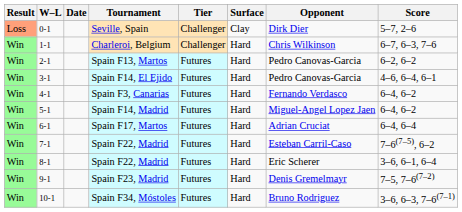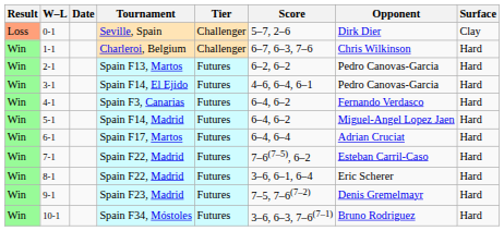 <table class="sortable wikitable">
 <tr>
 <th>Result</th>
 <th class="unsortable">W–L</th>
 <th>Date</th>
 <th>Tournament</th>
 <th>Tier</th>
+<th class="unsortable">Score</th>
+<th>Opponent</th>
 <th>Surface</th>
-<th>Opponent</th>
-<th class="unsortable">Score</th>
 </tr>
 <tr>
 <td style="background:#ffa07a;">Loss</td>
 <td><small>0-1</small></td>
 <td></td>
 <td style="background:moccasin;"><a href='#'>Seville</a>, Spain</td>
 <td style="background:moccasin;">Challenger</td>
+<td>5–7, 2–6</td>
+<td> <a href='#'>Dirk Dier</a></td>
 <td>Clay</td>
-<td> <a href='#'>Dirk Dier</a></td>
-<td>5–7, 2–6</td>
 </tr>
 <tr>
 <td style="background:#98fb98;">Win</td>
 <td><small>1-1</small></td>
 <td></td>
 <td style="background:moccasin;"><a href='#'>Charleroi</a>, Belgium</td>
 <td style="background:moccasin;">Challenger</td>
+<td>6–7, 6–3, 7–6</td>
+<td> <a href='#'>Chris Wilkinson</a></td>
 <td>Hard</td>
-<td> <a href='#'>Chris Wilkinson</a></td>
-<td>6–7, 6–3, 7–6</td>
 </tr>
 <tr>
 <td style="background:#98fb98;">Win</td>
 <td><small>2-1</small></td>
 <td></td>
 <td style="background:#cffcff;">Spain F13, <a href='#'>Martos</a></td>
 <td style="background:#cffcff;">Futures</td>
+<td>6–2, 6–2</td>
+<td> Pedro Canovas-Garcia</td>
 <td>Hard</td>
-<td> Pedro Canovas-Garcia</td>
-<td>6–2, 6–2</td>
 </tr>
 <tr>
 <td style="background:#98fb98;">Win</td>
 <td><small>3-1</small></td>
 <td></td>
 <td style="background:#cffcff;">Spain F14, <a href='#'>El Ejido</a></td>
 <td style="background:#cffcff;">Futures</td>
+<td>4–6, 6–4, 6–1</td>
+<td> Pedro Canovas-Garcia</td>
 <td>Hard</td>
-<td> Pedro Canovas-Garcia</td>
-<td>4–6, 6–4, 6–1</td>
 </tr>
 <tr>
 <td style="background:#98fb98;">Win</td>
 <td><small>4-1</small></td>
 <td></td>
 <td style="background:#cffcff;">Spain F3, <a href='#'>Canarias</a></td>
 <td style="background:#cffcff;">Futures</td>
+<td>6–4, 6–2</td>
+<td> <a href='#'>Fernando Verdasco</a></td>
 <td>Hard</td>
-<td> <a href='#'>Fernando Verdasco</a></td>
-<td>6–4, 6–2</td>
 </tr>
 <tr>
 <td style="background:#98fb98;">Win</td>
 <td><small>5-1</small></td>
 <td></td>
 <td style="background:#cffcff;">Spain F14, <a href='#'>Madrid</a></td>
 <td style="background:#cffcff;">Futures</td>
+<td>6–4, 6–2</td>
+<td> <a href='#'>Miguel-Angel Lopez Jaen</a></td>
 <td>Hard</td>
-<td> <a href='#'>Miguel-Angel Lopez Jaen</a></td>
-<td>6–4, 6–2</td>
 </tr>
 <tr>
 <td style="background:#98fb98;">Win</td>
 <td><small>6-1</small></td>
 <td></td>
 <td style="background:#cffcff;">Spain F17, <a href='#'>Martos</a></td>
 <td style="background:#cffcff;">Futures</td>
+<td>6–4, 6–4</td>
+<td> <a href='#'>Adrian Cruciat</a></td>
 <td>Hard</td>
-<td> <a href='#'>Adrian Cruciat</a></td>
-<td>6–4, 6–4</td>
 </tr>
 <tr>
 <td style="background:#98fb98;">Win</td>
 <td><small>7-1</small></td>
 <td></td>
 <td style="background:#cffcff;">Spain F22, <a href='#'>Madrid</a></td>
 <td style="background:#cffcff;">Futures</td>
+<td>7–6<sup>(7–5)</sup>, 6–2</td>
+<td> <a href='#'>Esteban Carril-Caso</a></td>
 <td>Hard</td>
-<td> <a href='#'>Esteban Carril-Caso</a></td>
-<td>7–6<sup>(7–5)</sup>, 6–2</td>
 </tr>
 <tr>
 <td style="background:#98fb98;">Win</td>
 <td><small>8-1</small></td>
 <td></td>
 <td style="background:#cffcff;">Spain F22, <a href='#'>Madrid</a></td>
 <td style="background:#cffcff;">Futures</td>
+<td>3–6, 6–1, 6–4</td>
+<td> Eric Scherer</td>
 <td>Hard</td>
-<td> Eric Scherer</td>
-<td>3–6, 6–1, 6–4</td>
 </tr>
 <tr>
 <td style="background:#98fb98;">Win</td>
 <td><small>9-1</small></td>
 <td></td>
 <td style="background:#cffcff;">Spain F23, <a href='#'>Madrid</a></td>
 <td style="background:#cffcff;">Futures</td>
+<td>7–5, 7–6<sup>(7–2)</sup></td>
+<td> <a href='#'>Denis Gremelmayr</a></td>
 <td>Hard</td>
-<td> <a href='#'>Denis Gremelmayr</a></td>
-<td>7–5, 7–6<sup>(7–2)</sup></td>
 </tr>
 <tr>
 <td style="background:#98fb98;">Win</td>
 <td><small>10-1</small></td>
 <td></td>
 <td style="background:#cffcff;">Spain F34, <a href='#'>Móstoles</a></td>
 <td style="background:#cffcff;">Futures</td>
+<td>3–6, 6–3, 7–6<sup>(7–1)</sup></td>
+<td> <a href='#'>Bruno Rodriguez</a></td>
 <td>Hard</td>
-<td> <a href='#'>Bruno Rodriguez</a></td>
-<td>3–6, 6–3, 7–6<sup>(7–1)</sup></td>
 </tr>
 </table>
